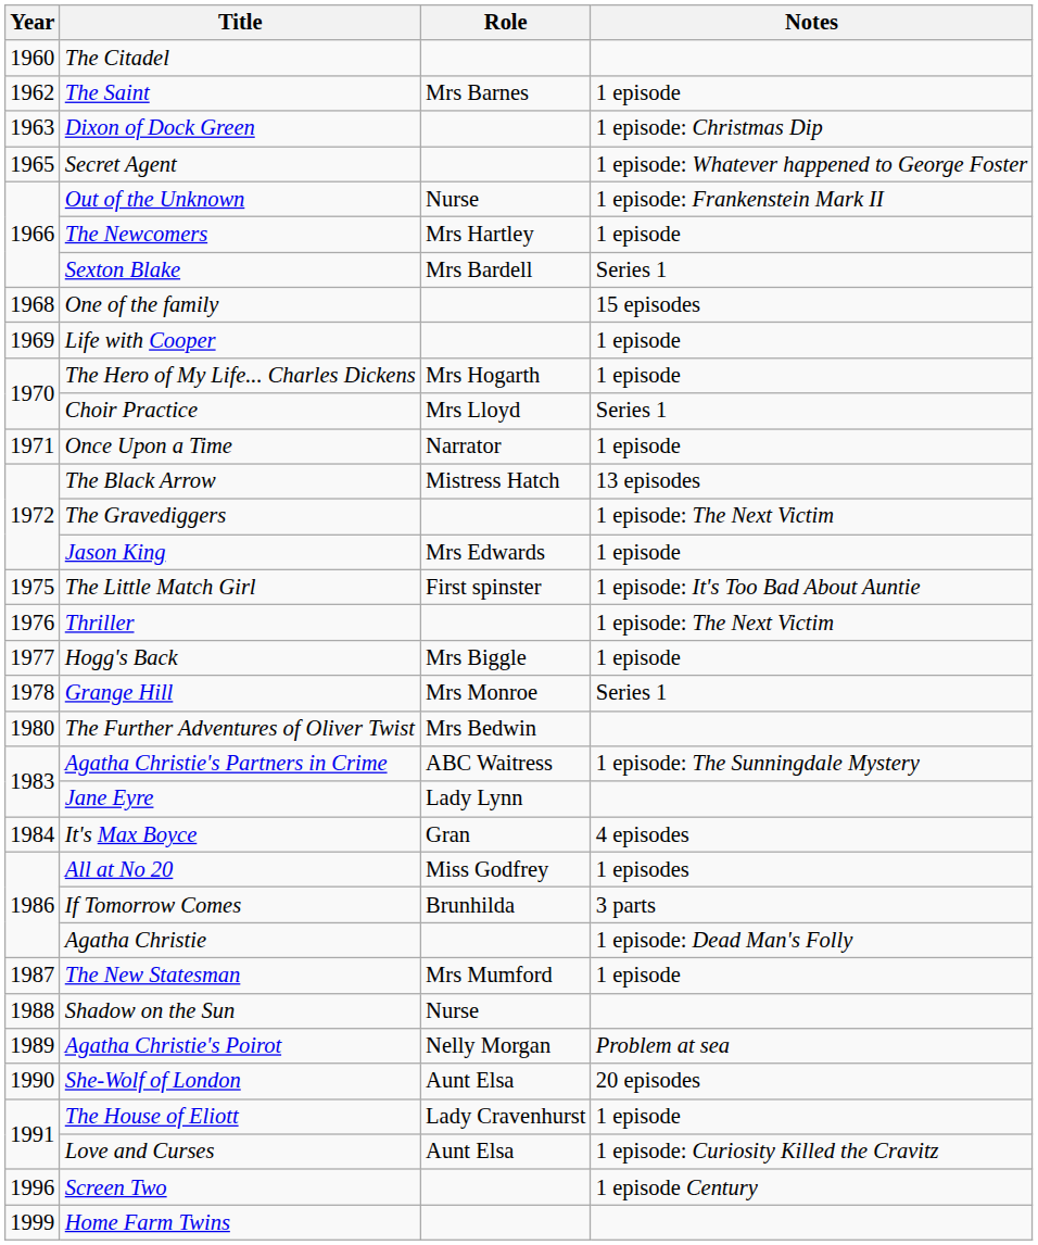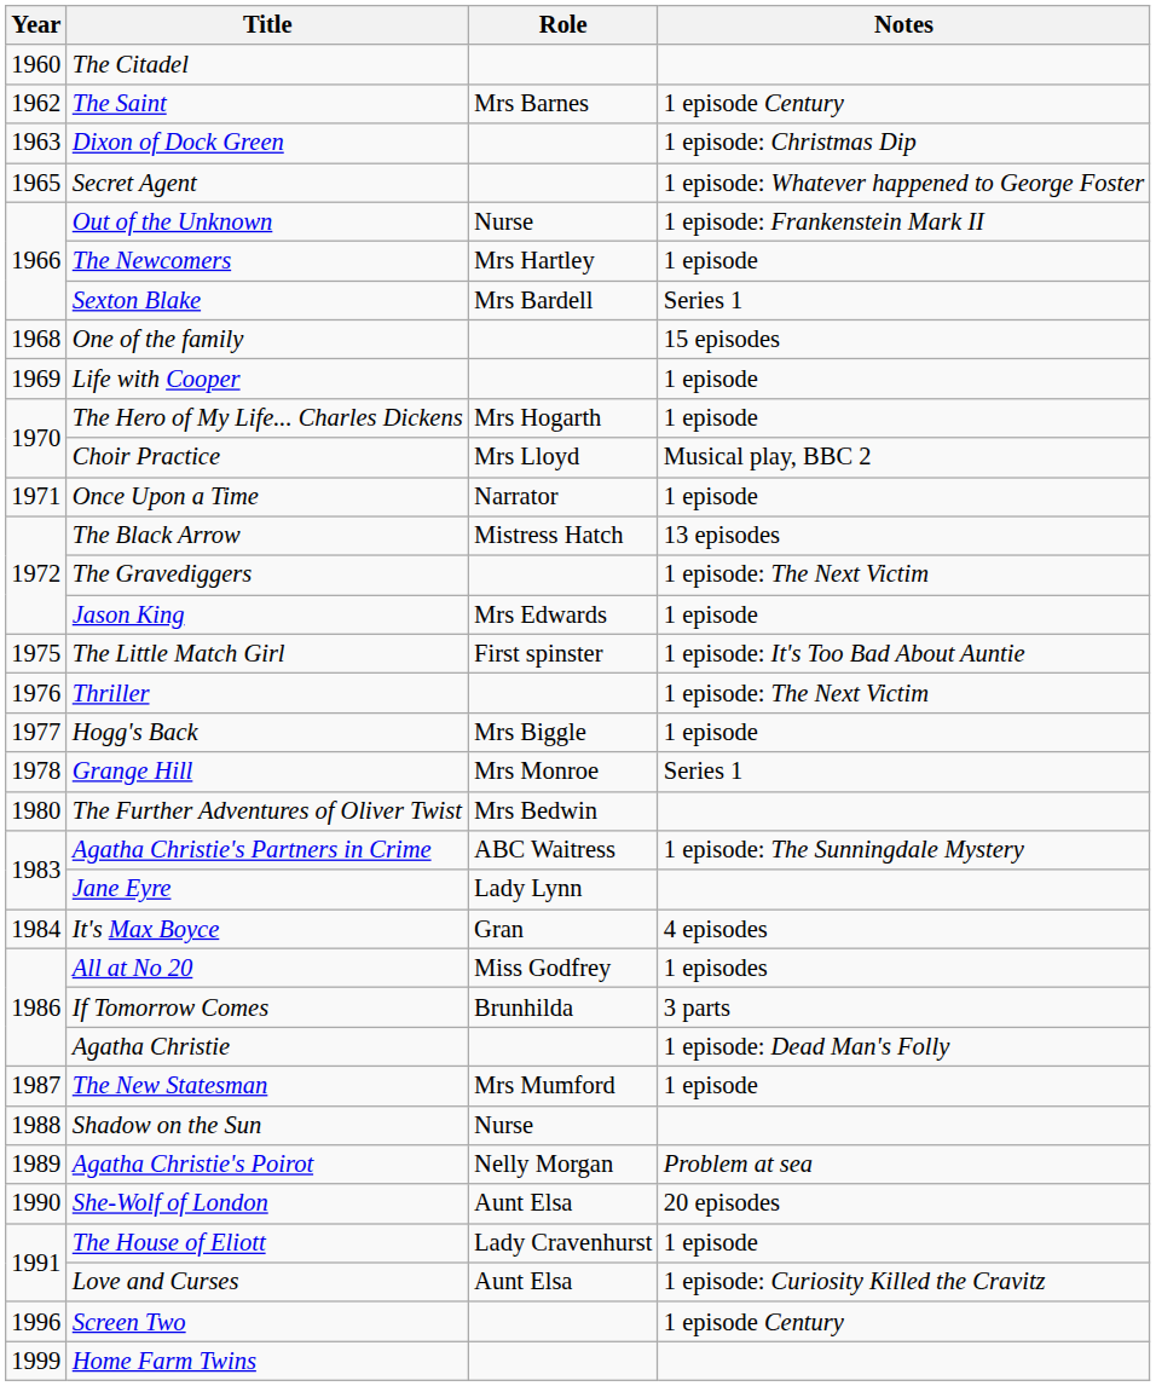 <table class="wikitable sortable">
 <tr>
 <th>Year</th>
 <th>Title</th>
 <th>Role</th>
 <th>Notes</th>
 </tr>
 <tr>
 <td>1960</td>
 <td><em>The Citadel</em></td>
 <td></td>
 <td></td>
 </tr>
 <tr>
 <td>1962</td>
 <td><em><a href='#'>The Saint</a></em></td>
 <td>Mrs Barnes</td>
-<td>1 episode</td>
+<td>1 episode <em>Century</em></td>
 </tr>
 <tr>
 <td>1963</td>
 <td><em><a href='#'>Dixon of Dock Green</a></em></td>
 <td></td>
 <td>1 episode: <em>Christmas Dip</em></td>
 </tr>
 <tr>
 <td>1965</td>
 <td><em>Secret Agent</em></td>
 <td></td>
 <td>1 episode: <em>Whatever happened to George Foster</em></td>
 </tr>
 <tr>
 <td rowspan="3">1966</td>
 <td><em><a href='#'>Out of the Unknown</a></em></td>
 <td>Nurse</td>
 <td>1 episode: <em>Frankenstein Mark II</em></td>
 </tr>
 <tr>
 <td><em><a href='#'>The Newcomers</a></em></td>
 <td>Mrs Hartley</td>
 <td>1 episode</td>
 </tr>
 <tr>
 <td><em><a href='#'>Sexton Blake</a></em></td>
 <td>Mrs Bardell</td>
 <td>Series 1</td>
 </tr>
 <tr>
 <td>1968</td>
 <td><em>One of the family</em></td>
 <td></td>
 <td>15 episodes</td>
 </tr>
 <tr>
 <td>1969</td>
 <td><em>Life with <a href='#'>Cooper</a></em></td>
 <td></td>
 <td>1 episode</td>
 </tr>
 <tr>
 <td rowspan="2">1970</td>
 <td><em>The Hero of My Life... Charles Dickens</em></td>
 <td>Mrs Hogarth</td>
 <td>1 episode</td>
 </tr>
 <tr>
 <td><em>Choir Practice</em></td>
 <td>Mrs Lloyd</td>
-<td>Series 1</td>
+<td>Musical play, BBC 2</td>
 </tr>
 <tr>
 <td>1971</td>
 <td><em>Once Upon a Time</em></td>
 <td>Narrator</td>
 <td>1 episode</td>
 </tr>
 <tr>
 <td rowspan="3">1972</td>
 <td><em>The Black Arrow</em></td>
 <td>Mistress Hatch</td>
 <td>13 episodes</td>
 </tr>
 <tr>
 <td><em>The Gravediggers</em></td>
 <td></td>
 <td>1 episode: <em>The Next Victim</em></td>
 </tr>
 <tr>
 <td><em><a href='#'>Jason King</a></em></td>
 <td>Mrs Edwards</td>
 <td>1 episode</td>
 </tr>
 <tr>
 <td>1975</td>
 <td><em>The Little Match Girl</em></td>
 <td>First spinster</td>
 <td>1 episode: <em>It's Too Bad About Auntie</em></td>
 </tr>
 <tr>
 <td>1976</td>
 <td><em><a href='#'>Thriller</a></em></td>
 <td></td>
 <td>1 episode: <em>The Next Victim</em></td>
 </tr>
 <tr>
 <td>1977</td>
 <td><em>Hogg's Back</em></td>
 <td>Mrs Biggle</td>
 <td>1 episode</td>
 </tr>
 <tr>
 <td>1978</td>
 <td><em><a href='#'>Grange Hill</a></em></td>
 <td>Mrs Monroe</td>
 <td>Series 1</td>
 </tr>
 <tr>
 <td>1980</td>
 <td><em>The Further Adventures of Oliver Twist</em></td>
 <td>Mrs Bedwin</td>
 <td></td>
 </tr>
 <tr>
 <td rowspan="2">1983</td>
 <td><em><a href='#'>Agatha Christie's Partners in Crime</a></em></td>
 <td>ABC Waitress</td>
 <td>1 episode: <em>The Sunningdale Mystery</em></td>
 </tr>
 <tr>
 <td><em><a href='#'>Jane Eyre</a></em></td>
 <td>Lady Lynn</td>
 <td></td>
 </tr>
 <tr>
 <td>1984</td>
 <td><em>It's <a href='#'>Max Boyce</a></em></td>
 <td>Gran</td>
 <td>4 episodes</td>
 </tr>
 <tr>
 <td rowspan="3">1986</td>
 <td><em><a href='#'>All at No 20</a></em></td>
 <td>Miss Godfrey</td>
 <td>1 episodes</td>
 </tr>
 <tr>
 <td><em>If Tomorrow Comes</em></td>
 <td>Brunhilda</td>
 <td>3 parts</td>
 </tr>
 <tr>
 <td><em>Agatha Christie</em></td>
 <td></td>
 <td>1 episode: <em>Dead Man's Folly</em></td>
 </tr>
 <tr>
 <td>1987</td>
 <td><em><a href='#'>The New Statesman</a></em></td>
 <td>Mrs Mumford</td>
 <td>1 episode</td>
 </tr>
 <tr>
 <td>1988</td>
 <td><em>Shadow on the Sun</em></td>
 <td>Nurse</td>
 <td></td>
 </tr>
 <tr>
 <td>1989</td>
 <td><em><a href='#'>Agatha Christie's Poirot</a></em></td>
 <td>Nelly Morgan</td>
 <td><em>Problem at sea</em></td>
 </tr>
 <tr>
 <td>1990</td>
 <td><em><a href='#'>She-Wolf of London</a></em></td>
 <td>Aunt Elsa</td>
 <td>20 episodes</td>
 </tr>
 <tr>
 <td rowspan="2">1991</td>
 <td><em><a href='#'>The House of Eliott</a></em></td>
 <td>Lady Cravenhurst</td>
 <td>1 episode</td>
 </tr>
 <tr>
 <td><em>Love and Curses</em></td>
 <td>Aunt Elsa</td>
 <td>1 episode: <em>Curiosity Killed the Cravitz</em></td>
 </tr>
 <tr>
 <td>1996</td>
 <td><em><a href='#'>Screen Two</a></em></td>
 <td></td>
 <td>1 episode <em>Century</em></td>
 </tr>
 <tr>
 <td>1999</td>
 <td><em><a href='#'>Home Farm Twins</a></em></td>
 <td></td>
 <td></td>
 </tr>
 </table>
